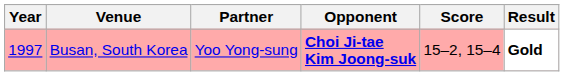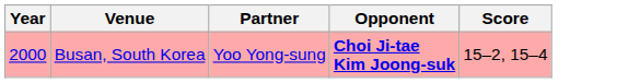 <table class="sortable wikitable" style="font-size: 90%;">
 <tr>
 <th>Year</th>
 <th>Venue</th>
 <th>Partner</th>
 <th>Opponent</th>
 <th>Score</th>
-<th>Result</th>
 </tr>
 <tr style="background:#FFAAAA">
-<td align="center"><a href='#'>1997</a></td>
+<td align="center"><a href='#'>2000</a></td>
 <td align="left"><a href='#'>Busan, South Korea</a></td>
 <td align="left"> <a href='#'>Yoo Yong-sung</a></td>
 <td align="left"><strong> <a href='#'>Choi Ji-tae</a> <br>  <a href='#'>Kim Joong-suk</a></strong></td>
 <td align="left">15–2, 15–4</td>
-<td style="text-align:left; background:white"> <strong>Gold</strong></td>
 </tr>
 </table>
